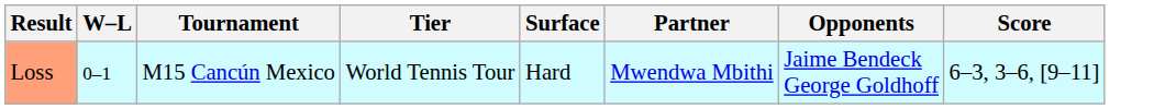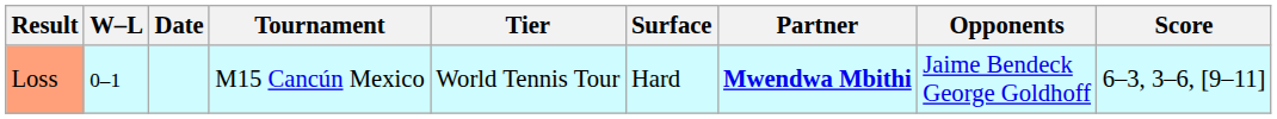 <table class="sortable wikitable" style=font-size:97%>
 <tr>
 <th>Result</th>
 <th class="unsortable">W–L</th>
+<th>Date</th>
 <th>Tournament</th>
 <th>Tier</th>
 <th>Surface</th>
 <th>Partner</th>
 <th>Opponents</th>
 <th class="unsortable">Score</th>
 </tr>
 <tr bgcolor=#cffcff>
 <td bgcolor=FFA07A>Loss</td>
 <td><small>0–1</small></td>
+<td></td>
 <td> M15 <a href='#'>Cancún</a> Mexico</td>
 <td>World Tennis Tour</td>
 <td>Hard</td>
-<td> <a href='#'>Mwendwa Mbithi</a></td>
+<td><strong> <a href='#'>Mwendwa Mbithi</a></strong></td>
 <td> <a href='#'>Jaime Bendeck</a><br> <a href='#'>George Goldhoff</a></td>
 <td>6–3, 3–6, [9–11]</td>
 </tr>
 </table>
